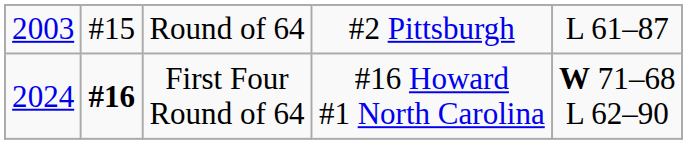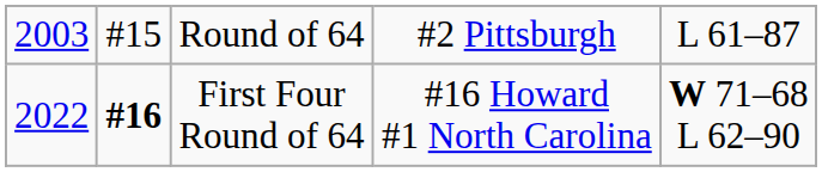 <table class="wikitable">
 <tr align="center">
 <td><a href='#'>2003</a></td>
 <td>#15</td>
 <td>Round of 64</td>
 <td>#2 <a href='#'>Pittsburgh</a></td>
 <td>L 61–87</td>
 </tr>
 <tr align="center">
-<td><a href='#'>2024</a></td>
+<td><a href='#'>2022</a></td>
 <td><strong>#16</strong></td>
 <td>First Four<br>Round of 64</td>
 <td>#16 <a href='#'>Howard</a><br> #1 <a href='#'>North Carolina</a></td>
 <td><strong>W</strong> 71–68<br>L 62–90</td>
 </tr>
 </table>
